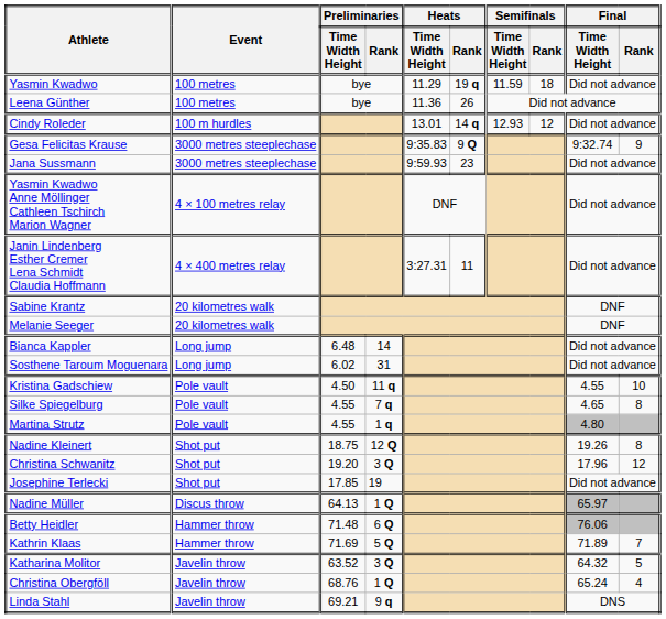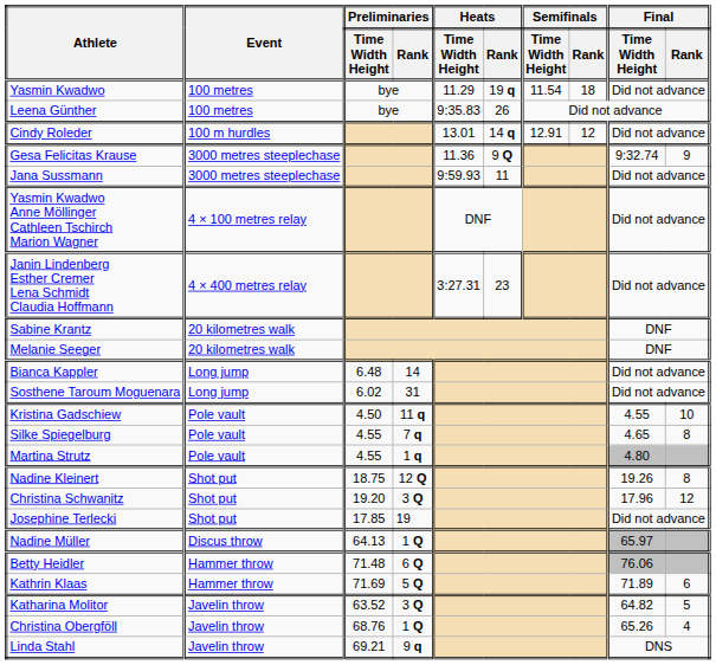 <table class=wikitable style="font-size:90%; border: double;">
 <tr>
 <th rowspan="2" style="border-right:double">Athlete</th>
 <th rowspan="2" style="border-right:double">Event</th>
 <th colspan="2" style="border-right:double; border-bottom:double;">Preliminaries</th>
 <th colspan="2" style="border-right:double; border-bottom:double;">Heats</th>
 <th colspan="2" style="border-right:double; border-bottom:double;">Semifinals</th>
 <th colspan="2" style="border-right:double; border-bottom:double;">Final</th>
 </tr>
 <tr>
 <th>Time<br>Width<br>Height</th>
 <th style="border-right:double">Rank</th>
 <th>Time<br>Width<br>Height</th>
 <th style="border-right:double">Rank</th>
 <th>Time<br>Width<br>Height</th>
 <th style="border-right:double">Rank</th>
 <th>Time<br>Width<br>Height</th>
 <th style="border-right:double">Rank</th>
 </tr>
 <tr style="border-top: double;">
 <td style="border-right:double"><a href='#'>Yasmin Kwadwo</a></td>
 <td style="border-right:double"><a href='#'>100 metres</a></td>
 <td colspan=2 style="border-right:double" align=center>bye</td>
 <td align=center>11.29</td>
 <td style="border-right:double" align=center>19 <strong>q</strong></td>
-<td align=center>11.59</td>
+<td align=center>11.54</td>
 <td style="border-right:double" align=center>18</td>
 <td colspan=2 align=center>Did not advance</td>
 </tr>
 <tr>
 <td style="border-right:double"><a href='#'>Leena Günther</a></td>
 <td style="border-right:double"><a href='#'>100 metres</a></td>
 <td colspan=2 style="border-right:double" align=center>bye</td>
-<td align=center>11.36</td>
+<td align=center>9:35.83</td>
 <td style="border-right:double" align=center>26</td>
 <td colspan=4 align=center>Did not advance</td>
 </tr>
 <tr style="border-top: double;">
 <td style="border-right:double"><a href='#'>Cindy Roleder</a></td>
 <td style="border-right:double"><a href='#'>100 m hurdles</a></td>
 <td style="border-right:double" colspan= 2 bgcolor="wheat"></td>
 <td align=center>13.01</td>
 <td style="border-right:double" align=center>14 <strong>q</strong></td>
-<td align=center>12.93</td>
+<td align=center>12.91</td>
 <td style="border-right:double" align=center>12</td>
 <td align=center colspan=2>Did not advance</td>
 </tr>
 <tr style="border-top: double;">
 <td style="border-right:double"><a href='#'>Gesa Felicitas Krause</a></td>
 <td style="border-right:double"><a href='#'>3000 metres steeplechase</a></td>
 <td style="border-right:double" colspan= 2 bgcolor="wheat"></td>
-<td align=center>9:35.83</td>
+<td align=center>11.36</td>
 <td style="border-right:double" align=center>9 <strong>Q</strong></td>
 <td style="border-right:double" colspan= 2 bgcolor="wheat"></td>
 <td align=center>9:32.74</td>
 <td align=center>9</td>
 </tr>
 <tr>
 <td style="border-right:double"><a href='#'>Jana Sussmann</a></td>
 <td style="border-right:double"><a href='#'>3000 metres steeplechase</a></td>
 <td style="border-right:double" colspan= 2 bgcolor="wheat"></td>
 <td align=center>9:59.93</td>
-<td style="border-right:double" align=center>23</td>
+<td style="border-right:double" align=center>11</td>
 <td style="border-right:double" colspan= 2 bgcolor="wheat"></td>
 <td colspan=2 align=center>Did not advance</td>
 </tr>
 <tr style="border-top: double;">
 <td style="border-right:double"><a href='#'>Yasmin Kwadwo</a><br><a href='#'>Anne Möllinger</a><br><a href='#'>Cathleen Tschirch</a><br><a href='#'>Marion Wagner</a><br></td>
 <td style="border-right:double"><a href='#'>4 × 100 metres relay</a></td>
 <td style="border-right:double" colspan= 2 bgcolor="wheat"></td>
 <td align=center colspan=2>DNF</td>
 <td style="border-right:double" colspan= 2 bgcolor="wheat"></td>
 <td align=center colspan=2>Did not advance</td>
 </tr>
 <tr style="border-top: double;">
 <td style="border-right:double"><a href='#'>Janin Lindenberg</a><br><a href='#'>Esther Cremer</a><br><a href='#'>Lena Schmidt</a><br><a href='#'>Claudia Hoffmann</a><br></td>
 <td style="border-right:double"><a href='#'>4 × 400 metres relay</a></td>
 <td style="border-right:double" colspan= 2 bgcolor="wheat"></td>
 <td align=center>3:27.31</td>
-<td style="border-right:double" align=center>11</td>
+<td style="border-right:double" align=center>23</td>
 <td style="border-right:double" colspan= 2 bgcolor="wheat"></td>
 <td colspan=2 align=center>Did not advance</td>
 </tr>
 <tr style="border-top: double;">
 <td style="border-right:double"><a href='#'>Sabine Krantz</a></td>
 <td style="border-right:double"><a href='#'>20 kilometres walk</a></td>
 <td style="border-right:double" colspan= 6 bgcolor="wheat"></td>
 <td colspan=2 align=center>DNF</td>
 </tr>
 <tr>
 <td style="border-right:double"><a href='#'>Melanie Seeger</a></td>
 <td style="border-right:double"><a href='#'>20 kilometres walk</a></td>
 <td style="border-right:double" colspan= 6 bgcolor="wheat"></td>
 <td colspan=2 align=center>DNF</td>
 </tr>
 <tr style="border-top: double;">
 <td style="border-right:double"><a href='#'>Bianca Kappler</a></td>
 <td style="border-right:double"><a href='#'>Long jump</a></td>
 <td align=center>6.48</td>
 <td style="border-right:double" align=center>14</td>
 <td style="border-right:double" colspan= 4 bgcolor="wheat"></td>
 <td colspan=2 align=center>Did not advance</td>
 </tr>
 <tr>
 <td style="border-right:double"><a href='#'>Sosthene Taroum Moguenara</a></td>
 <td style="border-right:double"><a href='#'>Long jump</a></td>
 <td align=center>6.02</td>
 <td style="border-right:double" align=center>31</td>
 <td style="border-right:double" colspan= 4 bgcolor="wheat"></td>
 <td colspan=2 align=center>Did not advance</td>
 </tr>
 <tr style="border-top: double;">
 <td style="border-right:double"><a href='#'>Kristina Gadschiew</a></td>
 <td style="border-right:double"><a href='#'>Pole vault</a></td>
 <td align=center>4.50</td>
 <td style="border-right:double" align=center>11 <strong>q</strong></td>
 <td style="border-right:double" colspan= 4 bgcolor="wheat"></td>
 <td align=center>4.55</td>
 <td align=center>10</td>
 </tr>
 <tr>
 <td style="border-right:double"><a href='#'>Silke Spiegelburg</a></td>
 <td style="border-right:double"><a href='#'>Pole vault</a></td>
 <td align=center>4.55</td>
 <td style="border-right:double" align=center>7 <strong>q</strong></td>
 <td style="border-right:double" colspan= 4 bgcolor="wheat"></td>
 <td align=center>4.65</td>
 <td align=center>8</td>
 </tr>
 <tr>
 <td style="border-right:double"><a href='#'>Martina Strutz</a></td>
 <td style="border-right:double"><a href='#'>Pole vault</a></td>
 <td align=center>4.55</td>
 <td style="border-right:double" align=center>1 <strong>q</strong></td>
 <td style="border-right:double" colspan= 4 bgcolor="wheat"></td>
 <td align=center bgcolor=silver>4.80</td>
 <td align=center bgcolor=silver></td>
 </tr>
 <tr style="border-top: double;">
 <td style="border-right:double"><a href='#'>Nadine Kleinert</a></td>
 <td style="border-right:double"><a href='#'>Shot put</a></td>
 <td align=center>18.75</td>
 <td style="border-right:double" align=center>12 <strong>Q</strong></td>
 <td style="border-right:double" colspan= 4 bgcolor="wheat"></td>
 <td align=center>19.26</td>
 <td align=center>8</td>
 </tr>
 <tr>
 <td style="border-right:double"><a href='#'>Christina Schwanitz</a></td>
 <td style="border-right:double"><a href='#'>Shot put</a></td>
 <td align=center>19.20</td>
 <td style="border-right:double" align=center>3 <strong>Q</strong></td>
 <td style="border-right:double" colspan= 4 bgcolor="wheat"></td>
 <td align=center>17.96</td>
 <td align=center>12</td>
 </tr>
 <tr>
 <td style="border-right:double"><a href='#'>Josephine Terlecki</a></td>
 <td style="border-right:double"><a href='#'>Shot put</a></td>
 <td align=center>17.85</td>
 <td style="border-right:double">19</td>
 <td style="border-right:double" colspan= 4 bgcolor="wheat"></td>
 <td colspan=2 align=center>Did not advance</td>
 </tr>
 <tr style="border-top: double;">
 <td style="border-right:double"><a href='#'>Nadine Müller</a></td>
 <td style="border-right:double"><a href='#'>Discus throw</a></td>
 <td align=center>64.13</td>
 <td style="border-right:double" align=center>1 <strong>Q</strong></td>
 <td style="border-right:double" colspan= 4 bgcolor="wheat"></td>
 <td align=center bgcolor=silver>65.97</td>
 <td align=center bgcolor=silver></td>
 </tr>
 <tr style="border-top: double;">
 <td style="border-right:double"><a href='#'>Betty Heidler</a></td>
 <td style="border-right:double"><a href='#'>Hammer throw</a></td>
 <td align=center>71.48</td>
 <td style="border-right:double" align=center>6 <strong>Q</strong></td>
 <td style="border-right:double" colspan= 4 bgcolor="wheat"></td>
 <td align=center bgcolor=silver>76.06</td>
 <td align=center bgcolor=silver></td>
 </tr>
 <tr>
 <td style="border-right:double"><a href='#'>Kathrin Klaas</a></td>
 <td style="border-right:double"><a href='#'>Hammer throw</a></td>
 <td align=center>71.69</td>
 <td style="border-right:double" align=center>5 <strong>Q</strong></td>
 <td style="border-right:double" colspan= 4 bgcolor="wheat"></td>
 <td align=center>71.89</td>
-<td align=center>7</td>
+<td align=center>6</td>
 </tr>
 <tr style="border-top: double;">
 <td style="border-right:double"><a href='#'>Katharina Molitor</a></td>
 <td style="border-right:double"><a href='#'>Javelin throw</a></td>
 <td align=center>63.52</td>
 <td style="border-right:double" align=center>3 <strong>Q</strong></td>
 <td style="border-right:double" colspan= 4 bgcolor="wheat"></td>
-<td align=center>64.32</td>
+<td align=center>64.82</td>
 <td align=center>5</td>
 </tr>
 <tr>
 <td style="border-right:double"><a href='#'>Christina Obergföll</a></td>
 <td style="border-right:double"><a href='#'>Javelin throw</a></td>
 <td align=center>68.76</td>
 <td style="border-right:double" align=center>1 <strong>Q</strong></td>
 <td style="border-right:double" colspan= 4 bgcolor="wheat"></td>
-<td align=center>65.24</td>
+<td align=center>65.26</td>
 <td align=center>4</td>
 </tr>
 <tr>
 <td style="border-right:double"><a href='#'>Linda Stahl</a></td>
 <td style="border-right:double"><a href='#'>Javelin throw</a></td>
 <td align=center>69.21</td>
 <td style="border-right:double" align=center>9 <strong>q</strong></td>
 <td style="border-right:double" colspan= 4 bgcolor="wheat"></td>
 <td colspan=2 align=center>DNS</td>
 </tr>
 </table>
